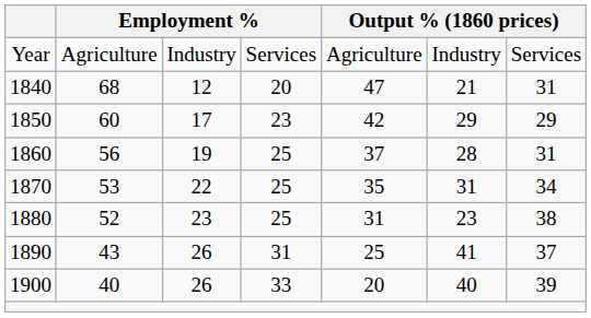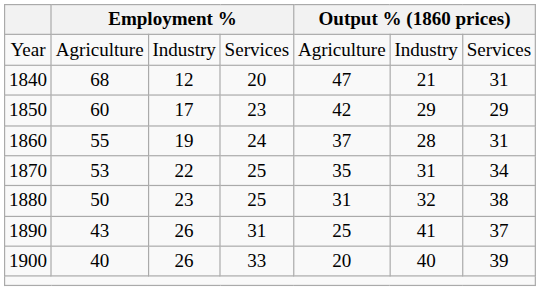 <table class="wikitable" style="text-align:center; width:200px; height:200px;">
 <tr>
 <th></th>
 <th colspan="3" style="text-align: center;">Employment %</th>
 <th colspan="3" style="text-align: center;">Output % (1860 prices)</th>
 </tr>
 <tr>
 <td>Year</td>
 <td>Agriculture</td>
 <td>Industry</td>
 <td>Services</td>
 <td>Agriculture</td>
 <td>Industry</td>
 <td>Services</td>
 </tr>
 <tr>
 <td>1840</td>
 <td>68</td>
 <td>12</td>
 <td>20</td>
 <td>47</td>
 <td>21</td>
 <td>31</td>
 </tr>
 <tr>
 <td>1850</td>
 <td>60</td>
 <td>17</td>
 <td>23</td>
 <td>42</td>
 <td>29</td>
 <td>29</td>
 </tr>
 <tr>
 <td>1860</td>
-<td>56</td>
+<td>55</td>
 <td>19</td>
-<td>25</td>
+<td>24</td>
 <td>37</td>
 <td>28</td>
 <td>31</td>
 </tr>
 <tr>
 <td>1870</td>
 <td>53</td>
 <td>22</td>
 <td>25</td>
 <td>35</td>
 <td>31</td>
 <td>34</td>
 </tr>
 <tr>
 <td>1880</td>
-<td>52</td>
+<td>50</td>
 <td>23</td>
 <td>25</td>
 <td>31</td>
-<td>23</td>
+<td>32</td>
 <td>38</td>
 </tr>
 <tr>
 <td>1890</td>
 <td>43</td>
 <td>26</td>
 <td>31</td>
 <td>25</td>
 <td>41</td>
 <td>37</td>
 </tr>
 <tr>
 <td>1900</td>
 <td>40</td>
 <td>26</td>
 <td>33</td>
 <td>20</td>
 <td>40</td>
 <td>39</td>
 </tr>
 <tr>
 <td colspan=7></td>
 </tr>
 </table>
